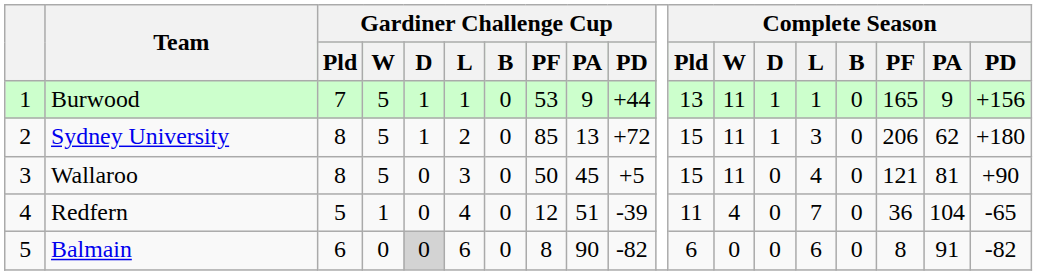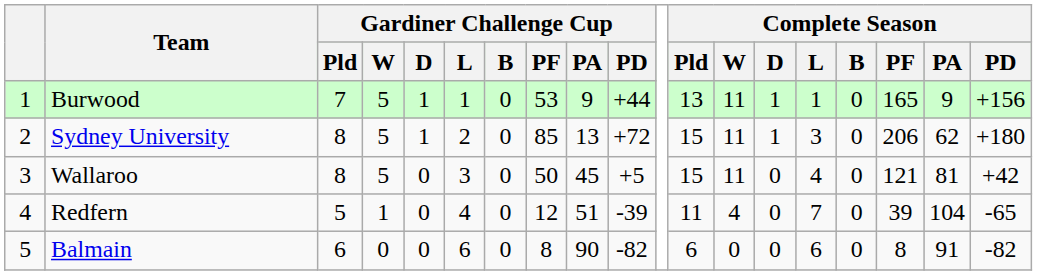 <table class="wikitable" style="text-align:center;">
 <tr>
 <th width="20" rowspan="2" abbr="Position"></th>
 <th width="175" rowspan="2">Team</th>
 <th colspan="8">Gardiner Challenge Cup</th>
 <th rowspan="7" width="1" style="background: #fff;"></th>
 <th colspan="8">Complete Season</th>
 </tr>
 <tr style="background: #ccffcc;">
 <th width="20" abbr="Played">Pld</th>
 <th width="20" abbr="Won">W</th>
 <th width="20" abbr="Drawn">D</th>
 <th width="20" abbr="Lost">L</th>
 <th width="20" abbr="Bye">B</th>
 <th width="20" abbr="Points for">PF</th>
 <th width="20" abbr="Points against">PA</th>
 <th width="20" abbr="Points difference">PD</th>
 <th width="20" abbr="Played">Pld</th>
 <th width="20" abbr="Won">W</th>
 <th width="20" abbr="Drawn">D</th>
 <th width="20" abbr="Lost">L</th>
 <th width="20" abbr="Bye">B</th>
 <th width="20" abbr="Points for">PF</th>
 <th width="20" abbr="Points against">PA</th>
 <th width="20" abbr="Points difference">PD</th>
 </tr>
 <tr style="background: #ccffcc;">
 <td>1</td>
 <td style="text-align:left;"> Burwood</td>
 <td>7</td>
 <td>5</td>
 <td>1</td>
 <td>1</td>
 <td>0</td>
 <td>53</td>
 <td>9</td>
 <td>+44</td>
 <td>13</td>
 <td>11</td>
 <td>1</td>
 <td>1</td>
 <td>0</td>
 <td>165</td>
 <td>9</td>
 <td>+156</td>
 </tr>
 <tr>
 <td>2</td>
 <td style="text-align:left;"> <a href='#'>Sydney University</a></td>
 <td>8</td>
 <td>5</td>
 <td>1</td>
 <td>2</td>
 <td>0</td>
 <td>85</td>
 <td>13</td>
 <td>+72</td>
 <td>15</td>
 <td>11</td>
 <td>1</td>
 <td>3</td>
 <td>0</td>
 <td>206</td>
 <td>62</td>
 <td>+180</td>
 </tr>
 <tr>
 <td>3</td>
 <td style="text-align:left;"> Wallaroo</td>
 <td>8</td>
 <td>5</td>
 <td>0</td>
 <td>3</td>
 <td>0</td>
 <td>50</td>
 <td>45</td>
 <td>+5</td>
 <td>15</td>
 <td>11</td>
 <td>0</td>
 <td>4</td>
 <td>0</td>
 <td>121</td>
 <td>81</td>
-<td>+90</td>
+<td>+42</td>
 </tr>
 <tr>
 <td>4</td>
 <td style="text-align:left;"> Redfern</td>
 <td>5</td>
 <td>1</td>
 <td>0</td>
 <td>4</td>
 <td>0</td>
 <td>12</td>
 <td>51</td>
 <td>-39</td>
 <td>11</td>
 <td>4</td>
 <td>0</td>
 <td>7</td>
 <td>0</td>
-<td>36</td>
+<td>39</td>
 <td>104</td>
 <td>-65</td>
 </tr>
 <tr>
 <td>5</td>
 <td style="text-align:left;"> <a href='#'>Balmain</a></td>
 <td>6</td>
 <td>0</td>
-<td style="background: lightgrey;">0</td>
+<td>0</td>
 <td>6</td>
 <td>0</td>
 <td>8</td>
 <td>90</td>
 <td>-82</td>
 <td>6</td>
 <td>0</td>
 <td>0</td>
 <td>6</td>
 <td>0</td>
 <td>8</td>
 <td>91</td>
 <td>-82</td>
 </tr>
 </table>
